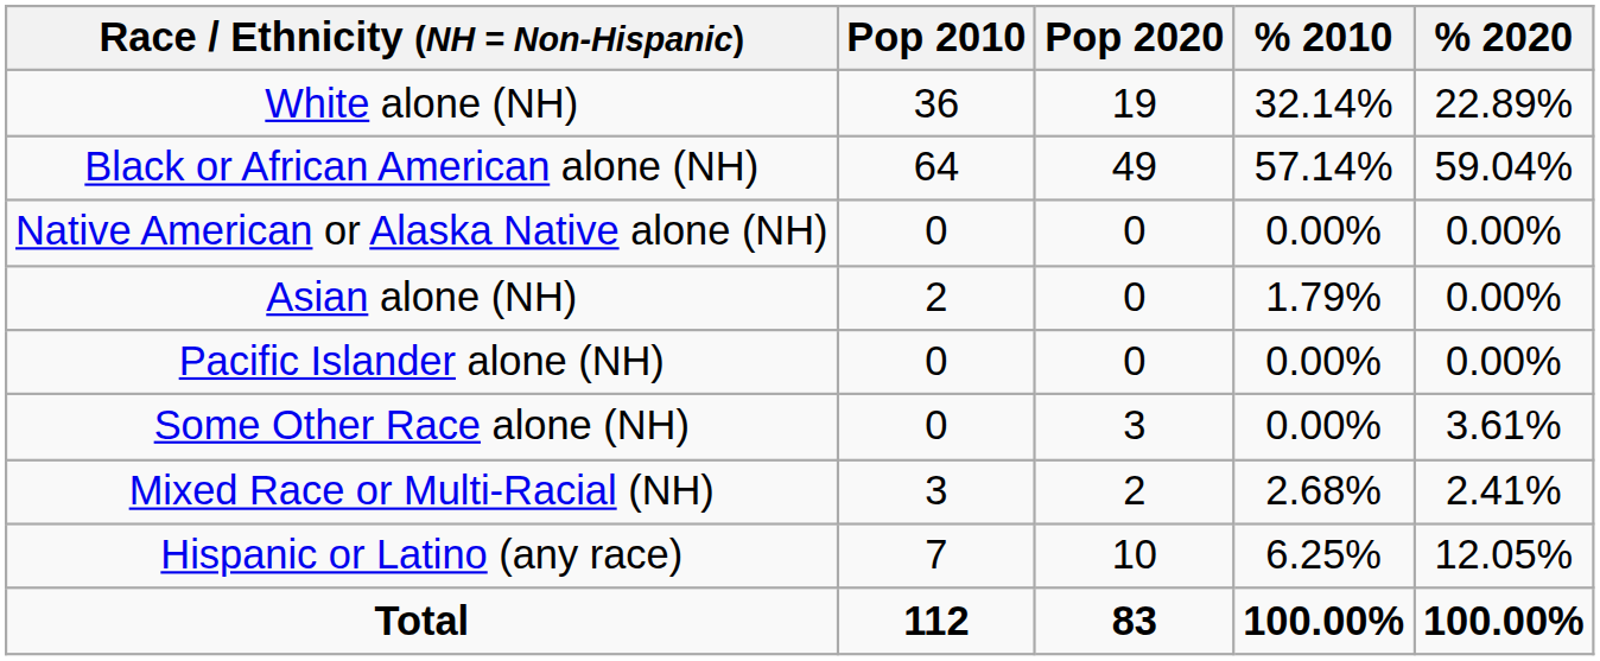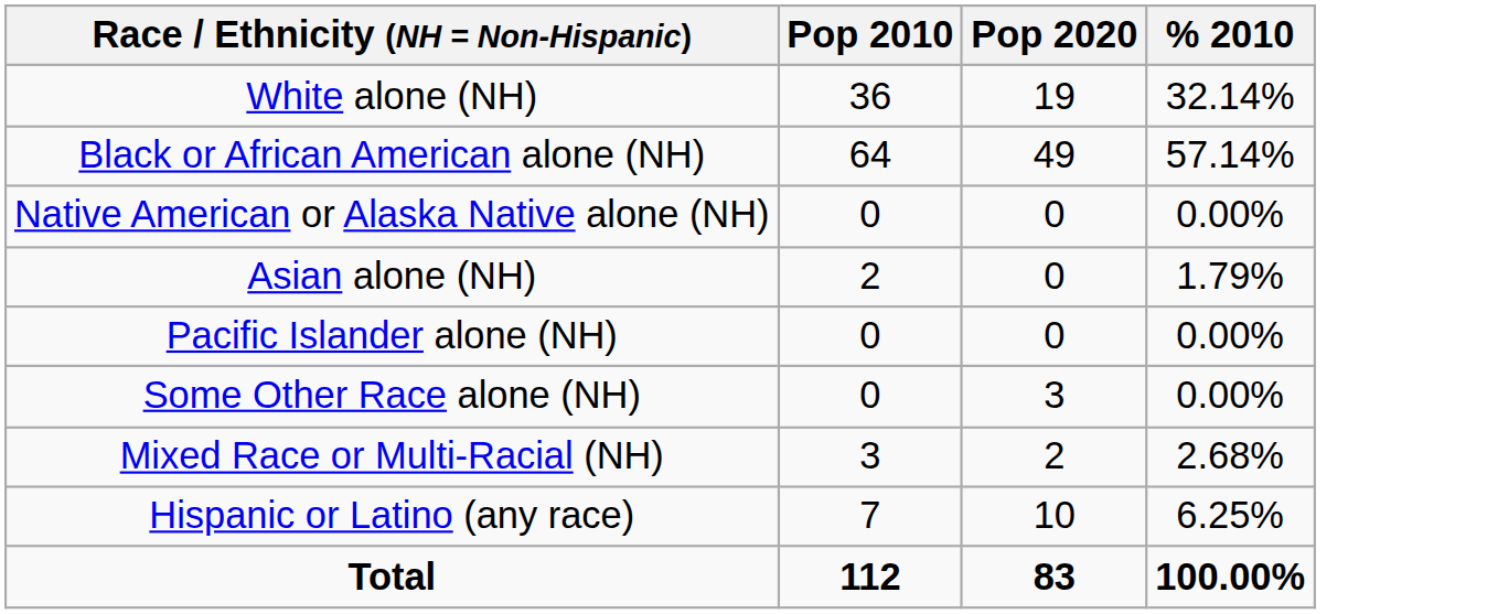 <table class="wikitable" style="text-align:center;">
 <tr>
 <th>Race / Ethnicity <small>(<em>NH = Non-Hispanic</em>)</small></th>
 <th>Pop 2010</th>
 <th>Pop 2020</th>
 <th>% 2010</th>
-<th>% 2020</th>
 </tr>
 <tr>
 <td><a href='#'>White</a> alone (NH)</td>
 <td>36</td>
 <td>19</td>
 <td>32.14%</td>
-<td>22.89%</td>
 </tr>
 <tr>
 <td><a href='#'>Black or African American</a> alone (NH)</td>
 <td>64</td>
 <td>49</td>
 <td>57.14%</td>
-<td>59.04%</td>
 </tr>
 <tr>
 <td><a href='#'>Native American</a> or <a href='#'>Alaska Native</a> alone (NH)</td>
 <td>0</td>
 <td>0</td>
-<td>0.00%</td>
 <td>0.00%</td>
 </tr>
 <tr>
 <td><a href='#'>Asian</a> alone (NH)</td>
 <td>2</td>
 <td>0</td>
 <td>1.79%</td>
-<td>0.00%</td>
 </tr>
 <tr>
 <td><a href='#'>Pacific Islander</a> alone (NH)</td>
 <td>0</td>
 <td>0</td>
-<td>0.00%</td>
 <td>0.00%</td>
 </tr>
 <tr>
 <td><a href='#'>Some Other Race</a> alone (NH)</td>
 <td>0</td>
 <td>3</td>
 <td>0.00%</td>
-<td>3.61%</td>
 </tr>
 <tr>
 <td><a href='#'>Mixed Race or Multi-Racial</a> (NH)</td>
 <td>3</td>
 <td>2</td>
 <td>2.68%</td>
-<td>2.41%</td>
 </tr>
 <tr>
 <td><a href='#'>Hispanic or Latino</a> (any race)</td>
 <td>7</td>
 <td>10</td>
 <td>6.25%</td>
-<td>12.05%</td>
 </tr>
 <tr>
 <td><strong>Total</strong></td>
 <td><strong>112</strong></td>
 <td><strong>83</strong></td>
 <td><strong>100.00%</strong></td>
-<td><strong>100.00%</strong></td>
 </tr>
 </table>
